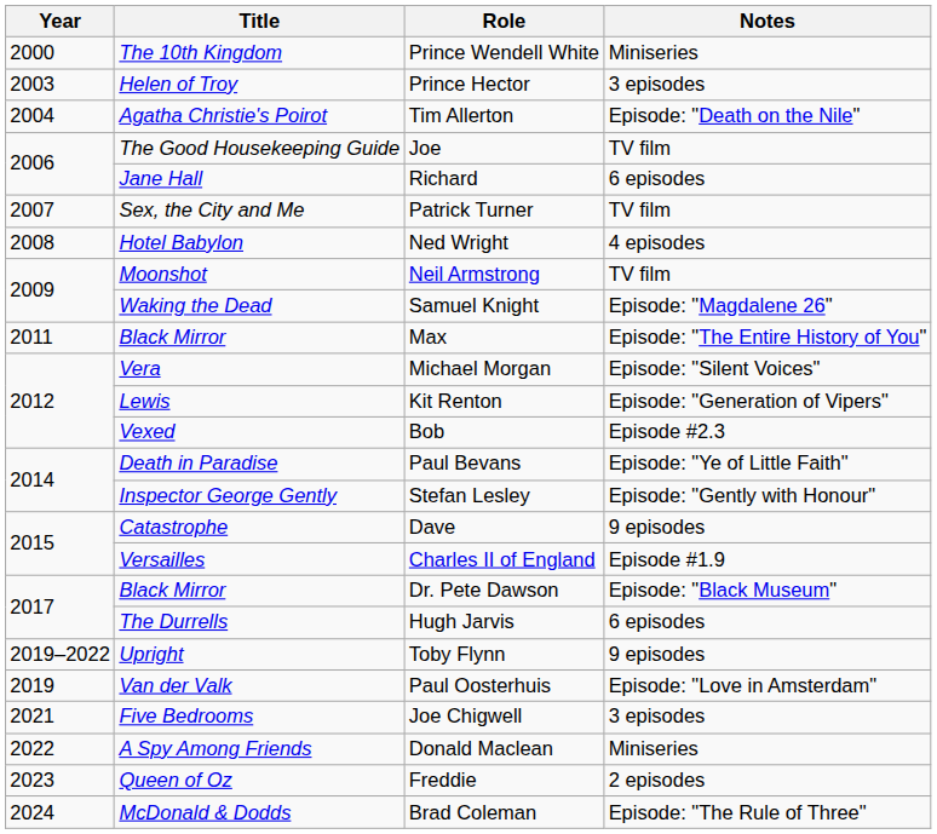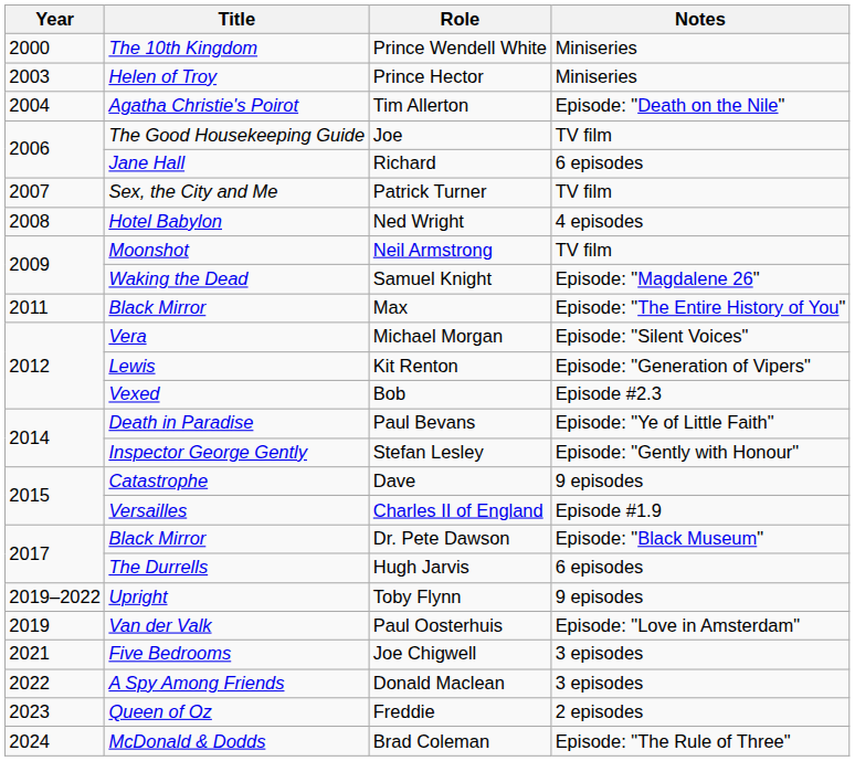 <table class="wikitable">
 <tr>
 <th>Year</th>
 <th>Title</th>
 <th>Role</th>
 <th>Notes</th>
 </tr>
 <tr>
 <td>2000</td>
 <td><em><a href='#'>The 10th Kingdom</a></em></td>
 <td>Prince Wendell White</td>
 <td>Miniseries</td>
 </tr>
 <tr Tales from the crypt:Ritual>
 <td>2003</td>
 <td><em><a href='#'>Helen of Troy</a></em></td>
 <td>Prince Hector</td>
-<td>3 episodes</td>
+<td>Miniseries</td>
 </tr>
 <tr>
 <td>2004</td>
 <td><em><a href='#'>Agatha Christie's Poirot</a></em></td>
 <td>Tim Allerton</td>
 <td>Episode: "<a href='#'>Death on the Nile</a>"</td>
 </tr>
 <tr>
 <td rowspan="2">2006</td>
 <td><em>The Good Housekeeping Guide</em></td>
 <td>Joe</td>
 <td>TV film</td>
 </tr>
 <tr>
 <td><em><a href='#'>Jane Hall</a></em></td>
 <td>Richard</td>
 <td>6 episodes</td>
 </tr>
 <tr>
 <td>2007</td>
 <td><em>Sex, the City and Me</em></td>
 <td>Patrick Turner</td>
 <td>TV film</td>
 </tr>
 <tr>
 <td>2008</td>
 <td><em><a href='#'>Hotel Babylon</a></em></td>
 <td>Ned Wright</td>
 <td>4 episodes</td>
 </tr>
 <tr>
 <td rowspan="2">2009</td>
 <td><em><a href='#'>Moonshot</a></em></td>
 <td><a href='#'>Neil Armstrong</a></td>
 <td>TV film</td>
 </tr>
 <tr>
 <td><em><a href='#'>Waking the Dead</a></em></td>
 <td>Samuel Knight</td>
 <td>Episode: "<a href='#'>Magdalene 26</a>"</td>
 </tr>
 <tr>
 <td rowspan="1">2011</td>
 <td><em><a href='#'>Black Mirror</a></em></td>
 <td>Max</td>
 <td>Episode: "<a href='#'>The Entire History of You</a>"</td>
 </tr>
 <tr>
 <td rowspan="3">2012</td>
 <td><em><a href='#'>Vera</a></em></td>
 <td>Michael Morgan</td>
 <td>Episode: "Silent Voices"</td>
 </tr>
 <tr>
 <td><em><a href='#'>Lewis</a></em></td>
 <td>Kit Renton</td>
 <td>Episode: "Generation of Vipers"</td>
 </tr>
 <tr>
 <td><em><a href='#'>Vexed</a></em></td>
 <td>Bob</td>
 <td>Episode #2.3</td>
 </tr>
 <tr>
 <td rowspan="2">2014</td>
 <td><em><a href='#'>Death in Paradise</a></em></td>
 <td>Paul Bevans</td>
 <td>Episode: "Ye of Little Faith"</td>
 </tr>
 <tr>
 <td><em><a href='#'>Inspector George Gently</a></em></td>
 <td>Stefan Lesley</td>
 <td>Episode: "Gently with Honour"</td>
 </tr>
 <tr>
 <td rowspan="2">2015</td>
 <td><em><a href='#'>Catastrophe</a></em></td>
 <td>Dave</td>
 <td>9 episodes</td>
 </tr>
 <tr>
 <td><em><a href='#'>Versailles</a></em></td>
 <td><a href='#'>Charles II of England</a></td>
 <td>Episode #1.9</td>
 </tr>
 <tr>
 <td rowspan="2">2017</td>
 <td><em><a href='#'>Black Mirror</a></em></td>
 <td>Dr. Pete Dawson</td>
 <td>Episode: "<a href='#'>Black Museum</a>"</td>
 </tr>
 <tr>
 <td><em><a href='#'>The Durrells</a></em></td>
 <td>Hugh Jarvis</td>
 <td>6 episodes</td>
 </tr>
 <tr>
 <td>2019–2022</td>
 <td><em><a href='#'>Upright</a></em></td>
 <td>Toby Flynn</td>
 <td>9 episodes</td>
 </tr>
 <tr>
 <td>2019</td>
 <td><em><a href='#'>Van der Valk</a></em></td>
 <td>Paul Oosterhuis</td>
 <td>Episode: "Love in Amsterdam"</td>
 </tr>
 <tr>
 <td>2021</td>
 <td><em><a href='#'>Five Bedrooms</a></em></td>
 <td>Joe Chigwell</td>
 <td>3 episodes</td>
 </tr>
 <tr>
 <td>2022</td>
 <td><em><a href='#'>A Spy Among Friends</a></em></td>
 <td>Donald Maclean</td>
-<td>Miniseries</td>
+<td>3 episodes</td>
 </tr>
 <tr>
 <td>2023</td>
 <td><em><a href='#'>Queen of Oz</a></em></td>
 <td>Freddie</td>
 <td>2 episodes</td>
 </tr>
 <tr>
 <td>2024</td>
 <td><em><a href='#'>McDonald & Dodds</a></em></td>
 <td>Brad Coleman</td>
 <td>Episode: "The Rule of Three"</td>
 </tr>
 </table>
